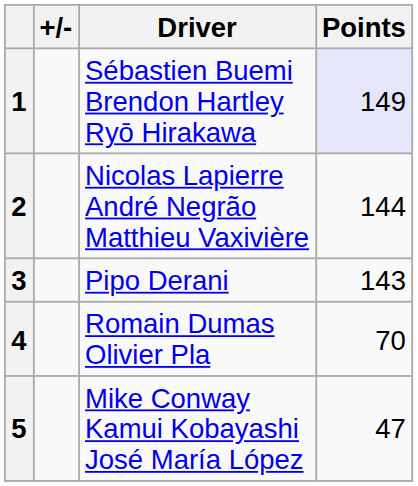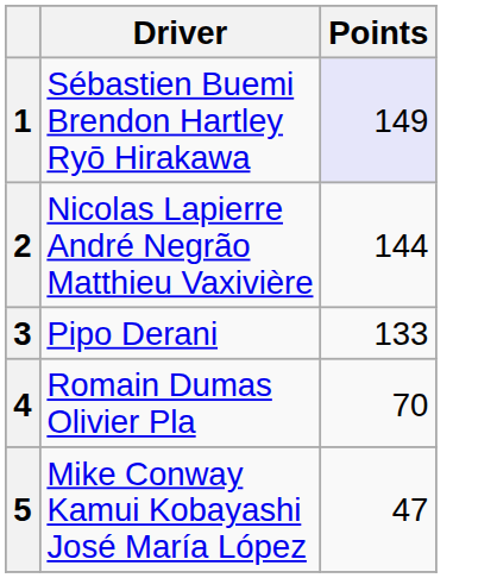 <table class="wikitable" style="font-size:95%;">
 <tr>
 <th scope="col"></th>
-<th scope="col">+/-</th>
 <th scope="col">Driver</th>
 <th scope="col">Points</th>
 </tr>
 <tr>
 <th align="center">1</th>
-<td align="left"></td>
 <td> <a href='#'>Sébastien Buemi</a><br> <a href='#'>Brendon Hartley</a><br> <a href='#'>Ryō Hirakawa</a></td>
 <td align="right" style="background: lavender;">149</td>
 </tr>
 <tr>
 <th align="center">2</th>
-<td align="left"></td>
 <td> <a href='#'>Nicolas Lapierre</a><br> <a href='#'>André Negrão</a><br> <a href='#'>Matthieu Vaxivière</a></td>
 <td align="right">144</td>
 </tr>
 <tr>
 <th align="center">3</th>
-<td align="left"></td>
 <td> <a href='#'>Pipo Derani</a></td>
-<td align="right">143</td>
+<td align="right">133</td>
 </tr>
 <tr>
 <th align="center">4</th>
-<td align="left"></td>
 <td> <a href='#'>Romain Dumas</a><br> <a href='#'>Olivier Pla</a></td>
 <td align="right">70</td>
 </tr>
 <tr>
 <th align="center">5</th>
-<td align="left"></td>
 <td> <a href='#'>Mike Conway</a><br> <a href='#'>Kamui Kobayashi</a><br> <a href='#'>José María López</a></td>
 <td align="right">47</td>
 </tr>
 </table>
